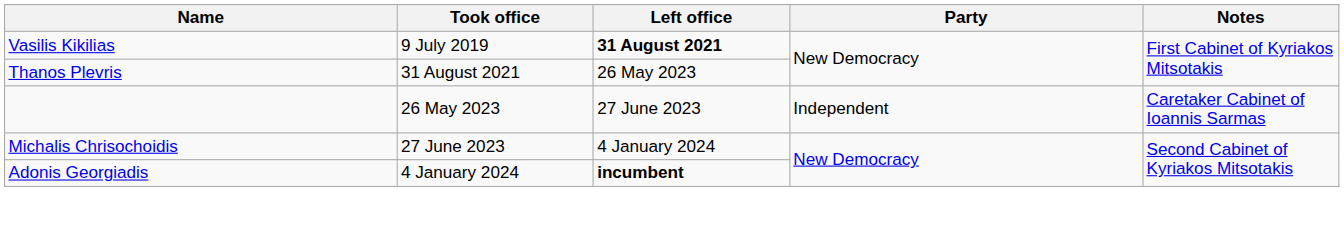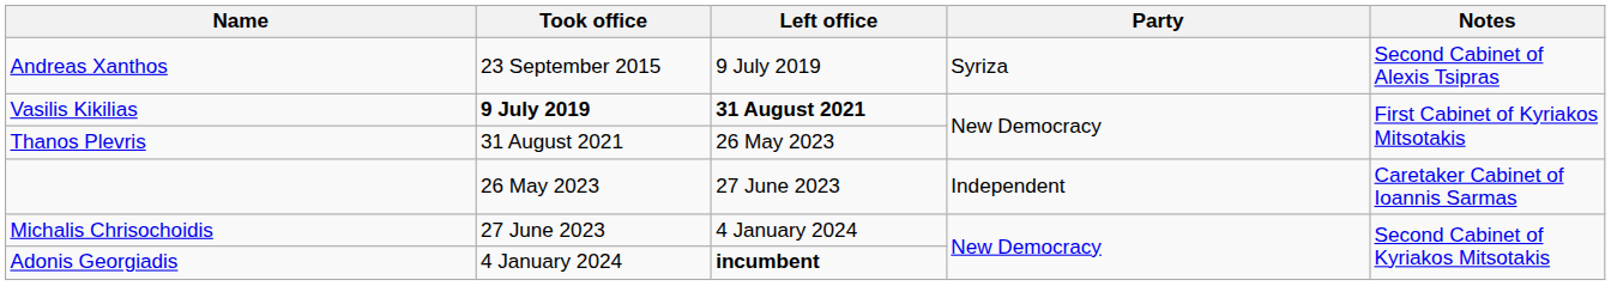 <table class="wikitable">
 <tr>
 <th width="20%">Name</th>
 <th width="10%">Took office</th>
 <th width="10%">Left office</th>
 <th width="18%">Party</th>
 <th width="10%">Notes</th>
 </tr>
 <tr>
+<td><a href='#'>Andreas Xanthos</a></td>
+<td>23 September 2015</td>
+<td>9 July 2019</td>
+<td>Syriza</td>
+<td><a href='#'>Second Cabinet of Alexis Tsipras</a></td>
+</tr>
+<tr>
 <td><a href='#'>Vasilis Kikilias</a></td>
-<td>9 July 2019</td>
+<td><strong>9 July 2019</strong></td>
 <td><strong>31 August 2021</strong></td>
 <td rowspan=2>New Democracy</td>
 <td rowspan=2><a href='#'>First Cabinet of Kyriakos Mitsotakis</a></td>
 </tr>
 <tr>
 <td><a href='#'>Thanos Plevris</a></td>
 <td>31 August 2021</td>
 <td>26 May 2023</td>
 </tr>
 <tr>
 <td></td>
 <td>26 May 2023</td>
 <td>27 June 2023</td>
 <td>Independent</td>
 <td><a href='#'>Caretaker Cabinet of Ioannis Sarmas</a></td>
 </tr>
 <tr>
 <td><a href='#'>Michalis Chrisochoidis</a></td>
 <td>27 June 2023</td>
 <td>4 January 2024</td>
 <td rowspan=2><a href='#'>New Democracy</a></td>
 <td rowspan=2><a href='#'>Second Cabinet of Kyriakos Mitsotakis</a></td>
 </tr>
 <tr>
 <td><a href='#'>Adonis Georgiadis</a></td>
 <td>4 January 2024</td>
 <td><strong>incumbent</strong></td>
 </tr>
 </table>
